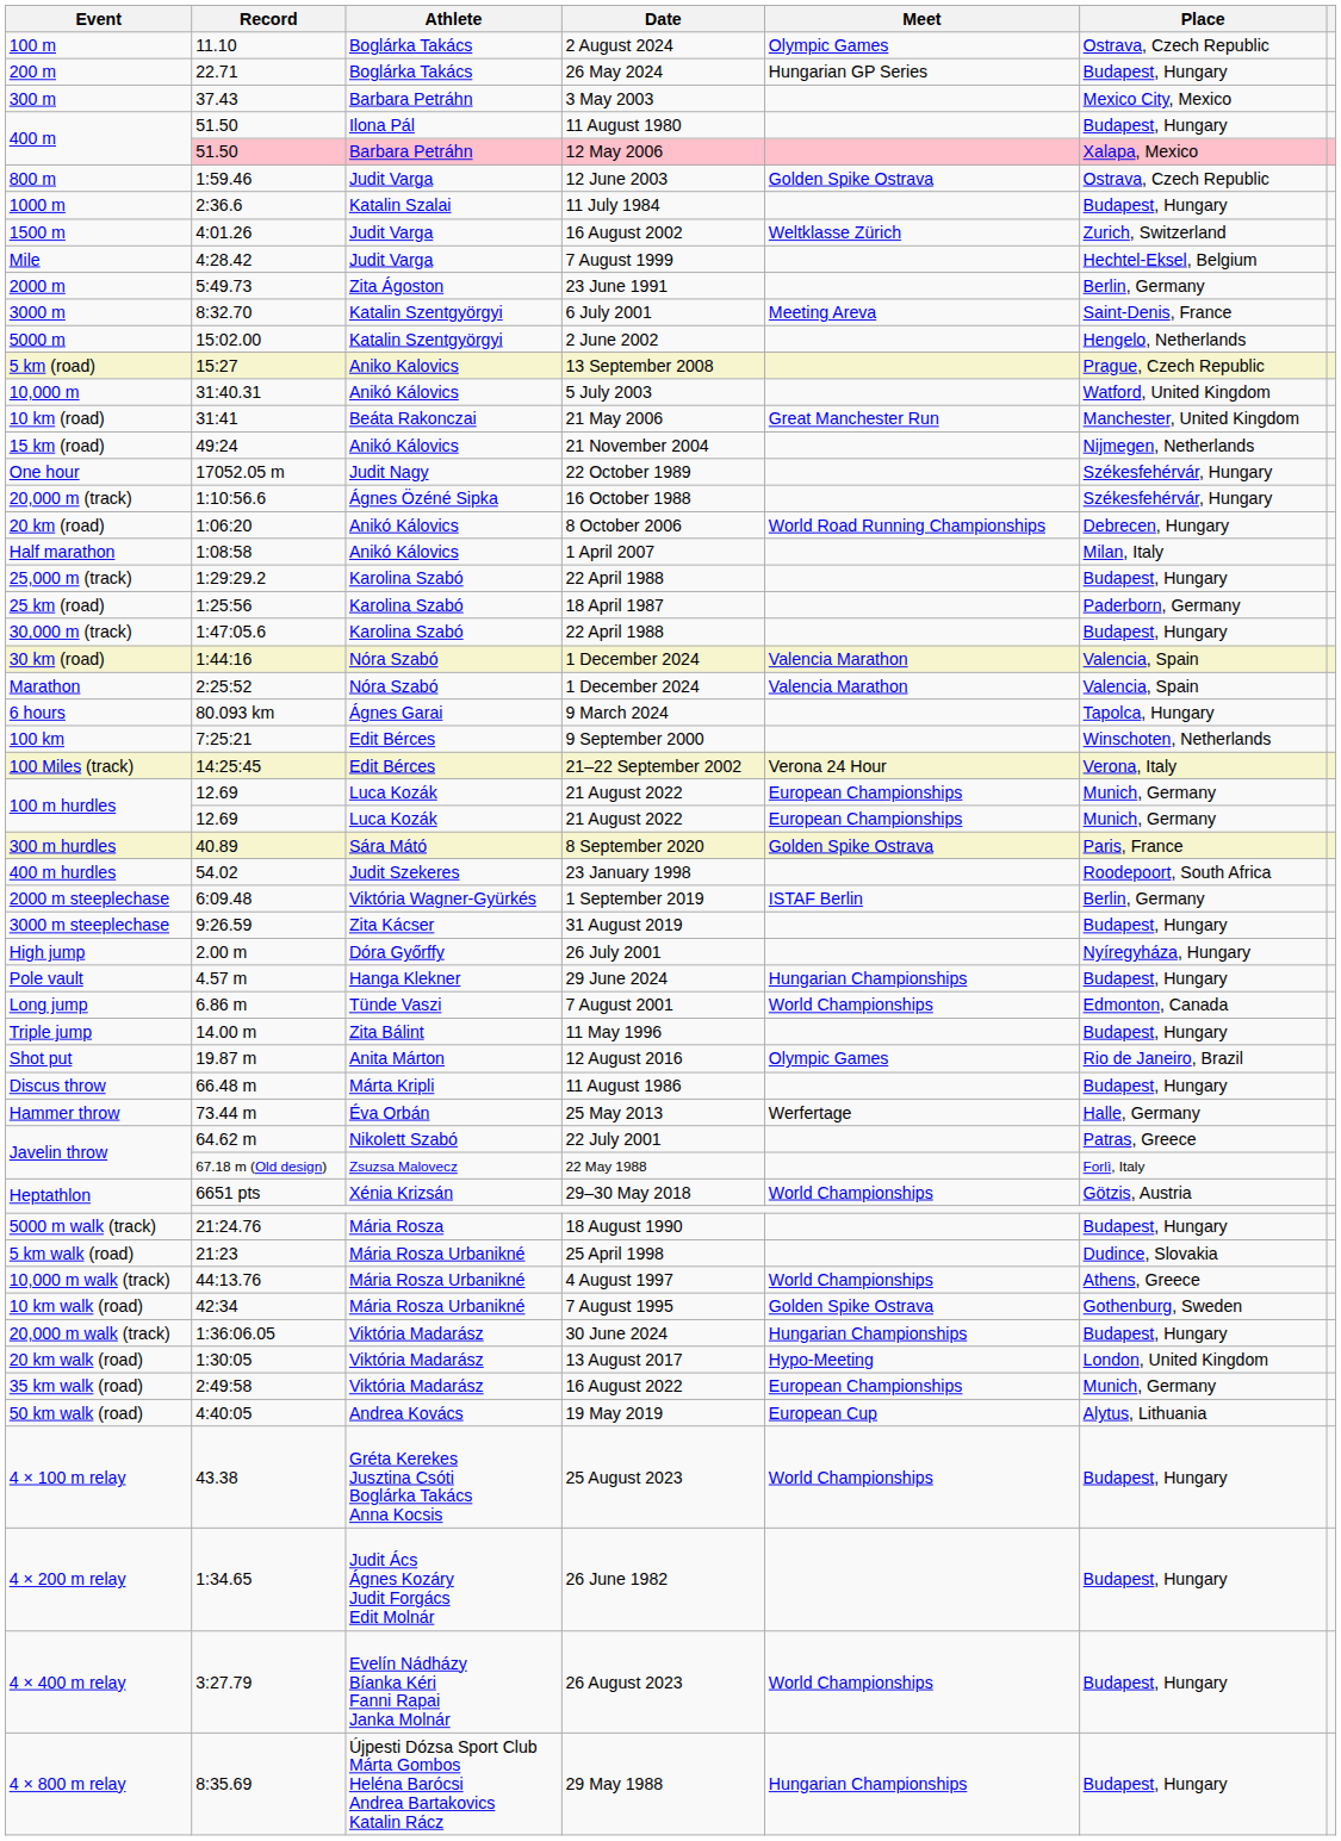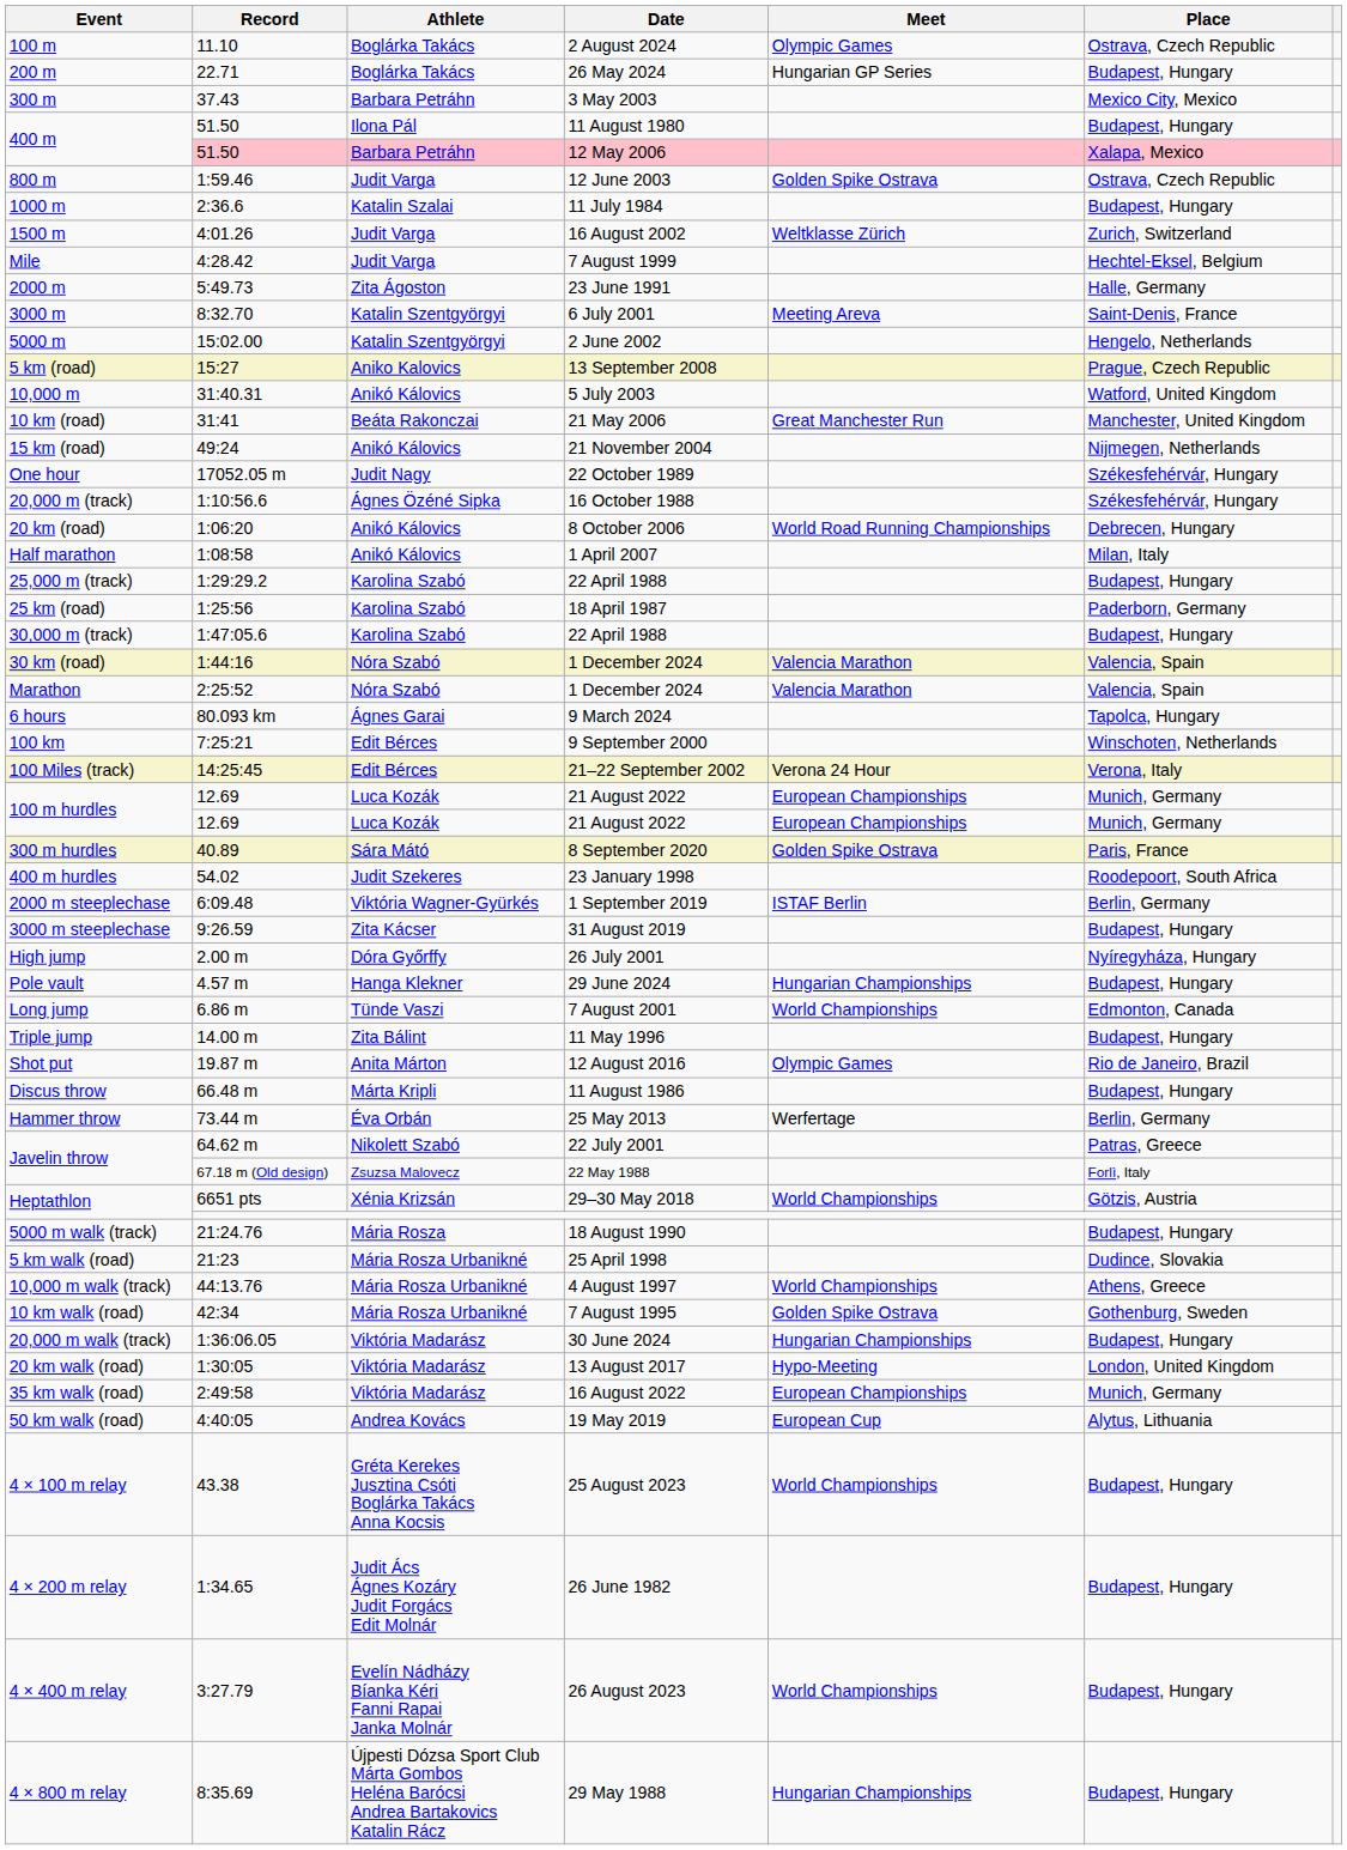 <table class="wikitable" style="font-size:95%; width: 95%;">
 <tr>
 <th>Event</th>
 <th>Record</th>
 <th>Athlete</th>
 <th>Date</th>
 <th>Meet</th>
 <th>Place</th>
 <th></th>
 </tr>
 <tr>
 <td><a href='#'>100 m</a></td>
 <td>11.10 </td>
 <td><a href='#'>Boglárka Takács</a></td>
 <td>2 August 2024</td>
 <td><a href='#'>Olympic Games</a></td>
 <td><a href='#'>Ostrava</a>, Czech Republic</td>
 <td></td>
 </tr>
 <tr>
 <td><a href='#'>200 m</a></td>
 <td>22.71 </td>
 <td><a href='#'>Boglárka Takács</a></td>
 <td>26 May 2024</td>
 <td>Hungarian GP Series</td>
 <td><a href='#'>Budapest</a>, Hungary</td>
 <td></td>
 </tr>
 <tr>
 <td><a href='#'>300 m</a></td>
 <td>37.43 </td>
 <td><a href='#'>Barbara Petráhn</a></td>
 <td>3 May 2003</td>
 <td></td>
 <td><a href='#'>Mexico City</a>, Mexico</td>
 <td></td>
 </tr>
 <tr>
 <td rowspan=2><a href='#'>400 m</a></td>
 <td>51.50</td>
 <td><a href='#'>Ilona Pál</a></td>
 <td>11 August 1980</td>
 <td></td>
 <td><a href='#'>Budapest</a>, Hungary</td>
 <td></td>
 </tr>
 <tr style="background:pink">
 <td>51.50 </td>
 <td><a href='#'>Barbara Petráhn</a></td>
 <td>12 May 2006</td>
 <td></td>
 <td><a href='#'>Xalapa</a>, Mexico</td>
 <td></td>
 </tr>
 <tr>
 <td><a href='#'>800 m</a></td>
 <td>1:59.46</td>
 <td><a href='#'>Judit Varga</a></td>
 <td>12 June 2003</td>
 <td><a href='#'>Golden Spike Ostrava</a></td>
 <td><a href='#'>Ostrava</a>, Czech Republic</td>
 <td></td>
 </tr>
 <tr>
 <td><a href='#'>1000 m</a></td>
 <td>2:36.6</td>
 <td><a href='#'>Katalin Szalai</a></td>
 <td>11 July 1984</td>
 <td></td>
 <td><a href='#'>Budapest</a>, Hungary</td>
 <td></td>
 </tr>
 <tr>
 <td><a href='#'>1500 m</a></td>
 <td>4:01.26</td>
 <td><a href='#'>Judit Varga</a></td>
 <td>16 August 2002</td>
 <td><a href='#'>Weltklasse Zürich</a></td>
 <td><a href='#'>Zurich</a>, Switzerland</td>
 <td></td>
 </tr>
 <tr>
 <td><a href='#'>Mile</a></td>
 <td>4:28.42</td>
 <td><a href='#'>Judit Varga</a></td>
 <td>7 August 1999</td>
 <td></td>
 <td><a href='#'>Hechtel-Eksel</a>, Belgium</td>
 <td></td>
 </tr>
 <tr>
 <td><a href='#'>2000 m</a></td>
 <td>5:49.73</td>
 <td><a href='#'>Zita Ágoston</a></td>
 <td>23 June 1991</td>
 <td></td>
-<td><a href='#'>Berlin</a>, Germany</td>
+<td><a href='#'>Halle</a>, Germany</td>
 <td></td>
 </tr>
 <tr>
 <td><a href='#'>3000 m</a></td>
 <td>8:32.70</td>
 <td><a href='#'>Katalin Szentgyörgyi</a></td>
 <td>6 July 2001</td>
 <td><a href='#'>Meeting Areva</a></td>
 <td><a href='#'>Saint-Denis</a>, France</td>
 <td></td>
 </tr>
 <tr>
 <td><a href='#'>5000 m</a></td>
 <td>15:02.00</td>
 <td><a href='#'>Katalin Szentgyörgyi</a></td>
 <td>2 June 2002</td>
 <td></td>
 <td><a href='#'>Hengelo</a>, Netherlands</td>
 <td></td>
 </tr>
 <tr style="background:#f6F5CE;">
 <td><a href='#'>5 km</a> (road)</td>
 <td>15:27</td>
 <td><a href='#'>Aniko Kalovics</a></td>
 <td>13 September 2008</td>
 <td></td>
 <td><a href='#'>Prague</a>, Czech Republic</td>
 <td></td>
 </tr>
 <tr>
 <td><a href='#'>10,000 m</a></td>
 <td>31:40.31</td>
 <td><a href='#'>Anikó Kálovics</a></td>
 <td>5 July 2003</td>
 <td></td>
 <td><a href='#'>Watford</a>, United Kingdom</td>
 <td></td>
 </tr>
 <tr>
 <td><a href='#'>10 km</a> (road)</td>
 <td>31:41</td>
 <td><a href='#'>Beáta Rakonczai</a></td>
 <td>21 May 2006</td>
 <td><a href='#'>Great Manchester Run</a></td>
 <td><a href='#'>Manchester</a>, United Kingdom</td>
 <td></td>
 </tr>
 <tr>
 <td><a href='#'>15 km</a> (road)</td>
 <td>49:24</td>
 <td><a href='#'>Anikó Kálovics</a></td>
 <td>21 November 2004</td>
 <td></td>
 <td><a href='#'>Nijmegen</a>, Netherlands</td>
 <td></td>
 </tr>
 <tr>
 <td><a href='#'>One hour</a></td>
 <td>17052.05 m</td>
 <td><a href='#'>Judit Nagy</a></td>
 <td>22 October 1989</td>
 <td></td>
 <td><a href='#'>Székesfehérvár</a>, Hungary</td>
 <td></td>
 </tr>
 <tr>
 <td><a href='#'>20,000 m</a> (track)</td>
 <td>1:10:56.6</td>
 <td><a href='#'>Ágnes Özéné Sipka</a></td>
 <td>16 October 1988</td>
 <td></td>
 <td><a href='#'>Székesfehérvár</a>, Hungary</td>
 <td></td>
 </tr>
 <tr>
 <td><a href='#'>20 km</a> (road)</td>
 <td>1:06:20</td>
 <td><a href='#'>Anikó Kálovics</a></td>
 <td>8 October 2006</td>
 <td><a href='#'>World Road Running Championships</a></td>
 <td><a href='#'>Debrecen</a>, Hungary</td>
 <td></td>
 </tr>
 <tr>
 <td><a href='#'>Half marathon</a></td>
 <td>1:08:58</td>
 <td><a href='#'>Anikó Kálovics</a></td>
 <td>1 April 2007</td>
 <td></td>
 <td><a href='#'>Milan</a>, Italy</td>
 <td></td>
 </tr>
 <tr>
 <td><a href='#'>25,000 m</a> (track)</td>
 <td>1:29:29.2</td>
 <td><a href='#'>Karolina Szabó</a></td>
 <td>22 April 1988</td>
 <td></td>
 <td><a href='#'>Budapest</a>, Hungary</td>
 <td></td>
 </tr>
 <tr>
 <td><a href='#'>25 km</a> (road)</td>
 <td>1:25:56</td>
 <td><a href='#'>Karolina Szabó</a></td>
 <td>18 April 1987</td>
 <td></td>
 <td><a href='#'>Paderborn</a>, Germany</td>
 <td></td>
 </tr>
 <tr>
 <td><a href='#'>30,000 m</a> (track)</td>
 <td>1:47:05.6</td>
 <td><a href='#'>Karolina Szabó</a></td>
 <td>22 April 1988</td>
 <td></td>
 <td><a href='#'>Budapest</a>, Hungary</td>
 <td></td>
 </tr>
 <tr style="background:#f6F5CE;">
 <td><a href='#'>30 km</a> (road)</td>
 <td>1:44:16</td>
 <td><a href='#'>Nóra Szabó</a></td>
 <td>1 December 2024</td>
 <td><a href='#'>Valencia Marathon</a></td>
 <td><a href='#'>Valencia</a>, Spain</td>
 <td></td>
 </tr>
 <tr>
 <td><a href='#'>Marathon</a></td>
 <td>2:25:52</td>
 <td><a href='#'>Nóra Szabó</a></td>
 <td>1 December 2024</td>
 <td><a href='#'>Valencia Marathon</a></td>
 <td><a href='#'>Valencia</a>, Spain</td>
 <td></td>
 </tr>
 <tr>
 <td><a href='#'>6 hours</a></td>
 <td>80.093 km</td>
 <td><a href='#'>Ágnes Garai</a></td>
 <td>9 March 2024</td>
 <td></td>
 <td><a href='#'>Tapolca</a>, Hungary</td>
 <td></td>
 </tr>
 <tr>
 <td><a href='#'>100 km</a></td>
 <td>7:25:21</td>
 <td><a href='#'>Edit Bérces</a></td>
 <td>9 September 2000</td>
 <td></td>
 <td><a href='#'>Winschoten</a>, Netherlands</td>
 <td></td>
 </tr>
 <tr style="background:#f6F5CE;">
 <td><a href='#'>100 Miles</a> (track)</td>
 <td>14:25:45</td>
 <td><a href='#'>Edit Bérces</a></td>
 <td>21–22 September 2002</td>
 <td>Verona 24 Hour</td>
 <td><a href='#'>Verona</a>, Italy</td>
 <td></td>
 </tr>
 <tr>
 <td rowspan=2><a href='#'>100 m hurdles</a></td>
 <td>12.69 </td>
 <td><a href='#'>Luca Kozák</a></td>
 <td>21 August 2022</td>
 <td><a href='#'>European Championships</a></td>
 <td><a href='#'>Munich</a>, Germany</td>
 <td></td>
 </tr>
 <tr>
 <td>12.69 </td>
 <td><a href='#'>Luca Kozák</a></td>
 <td>21 August 2022</td>
 <td><a href='#'>European Championships</a></td>
 <td><a href='#'>Munich</a>, Germany</td>
 <td></td>
 </tr>
 <tr style="background:#f6F5CE;">
 <td><a href='#'>300 m hurdles</a></td>
 <td>40.89</td>
 <td><a href='#'>Sára Mátó</a></td>
 <td>8 September 2020</td>
 <td><a href='#'>Golden Spike Ostrava</a></td>
 <td><a href='#'>Paris</a>, France</td>
 <td></td>
 </tr>
 <tr>
 <td><a href='#'>400 m hurdles</a></td>
 <td>54.02</td>
 <td><a href='#'>Judit Szekeres</a></td>
 <td>23 January 1998</td>
 <td></td>
 <td><a href='#'>Roodepoort</a>, South Africa</td>
 <td></td>
 </tr>
 <tr>
 <td><a href='#'>2000 m steeplechase</a></td>
 <td>6:09.48</td>
 <td><a href='#'>Viktória Wagner-Gyürkés</a></td>
 <td>1 September 2019</td>
 <td><a href='#'>ISTAF Berlin</a></td>
 <td><a href='#'>Berlin</a>, Germany</td>
 <td></td>
 </tr>
 <tr>
 <td><a href='#'>3000 m steeplechase</a></td>
 <td>9:26.59</td>
 <td><a href='#'>Zita Kácser</a></td>
 <td>31 August 2019</td>
 <td></td>
 <td><a href='#'>Budapest</a>, Hungary</td>
 <td></td>
 </tr>
 <tr>
 <td><a href='#'>High jump</a></td>
 <td>2.00 m</td>
 <td><a href='#'>Dóra Győrffy</a></td>
 <td>26 July 2001</td>
 <td></td>
 <td><a href='#'>Nyíregyháza</a>, Hungary</td>
 <td></td>
 </tr>
 <tr>
 <td><a href='#'>Pole vault</a></td>
 <td>4.57 m</td>
 <td><a href='#'>Hanga Klekner</a></td>
 <td>29 June 2024</td>
 <td><a href='#'>Hungarian Championships</a></td>
 <td><a href='#'>Budapest</a>, Hungary</td>
 <td></td>
 </tr>
 <tr>
 <td><a href='#'>Long jump</a></td>
 <td>6.86 m </td>
 <td><a href='#'>Tünde Vaszi</a></td>
 <td>7 August 2001</td>
 <td><a href='#'>World Championships</a></td>
 <td><a href='#'>Edmonton</a>, Canada</td>
 <td></td>
 </tr>
 <tr>
 <td><a href='#'>Triple jump</a></td>
 <td>14.00 m </td>
 <td><a href='#'>Zita Bálint</a></td>
 <td>11 May 1996</td>
 <td></td>
 <td><a href='#'>Budapest</a>, Hungary</td>
 <td></td>
 </tr>
 <tr>
 <td><a href='#'>Shot put</a></td>
 <td>19.87 m</td>
 <td><a href='#'>Anita Márton</a></td>
 <td>12 August 2016</td>
 <td><a href='#'>Olympic Games</a></td>
 <td><a href='#'>Rio de Janeiro</a>, Brazil</td>
 <td></td>
 </tr>
 <tr>
 <td><a href='#'>Discus throw</a></td>
 <td>66.48 m</td>
 <td><a href='#'>Márta Kripli</a></td>
 <td>11 August 1986</td>
 <td></td>
 <td><a href='#'>Budapest</a>, Hungary</td>
 <td></td>
 </tr>
 <tr>
 <td><a href='#'>Hammer throw</a></td>
 <td>73.44 m</td>
 <td><a href='#'>Éva Orbán</a></td>
 <td>25 May 2013</td>
 <td>Werfertage</td>
-<td><a href='#'>Halle</a>, Germany</td>
+<td><a href='#'>Berlin</a>, Germany</td>
 <td></td>
 </tr>
 <tr>
 <td rowspan=2><a href='#'>Javelin throw</a></td>
 <td>64.62 m</td>
 <td><a href='#'>Nikolett Szabó</a></td>
 <td>22 July 2001</td>
 <td></td>
 <td><a href='#'>Patras</a>, Greece</td>
 <td></td>
 </tr>
 <tr>
 <td><small>67.18 m (<a href='#'>Old design</a>)</small></td>
 <td><small><a href='#'>Zsuzsa Malovecz</a></small></td>
 <td><small>22 May 1988</small></td>
 <td></td>
 <td><small><a href='#'>Forlì</a>, Italy</small></td>
 <td></td>
 </tr>
 <tr>
 <td rowspan=2><a href='#'>Heptathlon</a></td>
 <td>6651 pts</td>
 <td><a href='#'>Xénia Krizsán</a></td>
 <td>29–30 May 2018</td>
 <td><a href='#'>World Championships</a></td>
 <td><a href='#'>Götzis</a>, Austria</td>
 <td></td>
 </tr>
 <tr>
 <td colspan=5></td>
 <td></td>
 </tr>
 <tr>
 <td><a href='#'>5000 m walk</a> (track)</td>
 <td>21:24.76</td>
 <td><a href='#'>Mária Rosza</a></td>
 <td>18 August 1990</td>
 <td></td>
 <td><a href='#'>Budapest</a>, Hungary</td>
 <td></td>
 </tr>
 <tr>
 <td><a href='#'>5 km walk</a> (road)</td>
 <td>21:23</td>
 <td><a href='#'>Mária Rosza Urbanikné</a></td>
 <td>25 April 1998</td>
 <td></td>
 <td><a href='#'>Dudince</a>, Slovakia</td>
 <td></td>
 </tr>
 <tr>
 <td><a href='#'>10,000 m walk</a> (track)</td>
 <td>44:13.76</td>
 <td><a href='#'>Mária Rosza Urbanikné</a></td>
 <td>4 August 1997</td>
 <td><a href='#'>World Championships</a></td>
 <td><a href='#'>Athens</a>, Greece</td>
 <td></td>
 </tr>
 <tr>
 <td><a href='#'>10 km walk</a> (road)</td>
 <td>42:34</td>
 <td><a href='#'>Mária Rosza Urbanikné</a></td>
 <td>7 August 1995</td>
 <td><a href='#'>Golden Spike Ostrava</a></td>
 <td><a href='#'>Gothenburg</a>, Sweden</td>
 <td></td>
 </tr>
 <tr>
 <td><a href='#'>20,000 m walk</a> (track)</td>
 <td>1:36:06.05</td>
 <td><a href='#'>Viktória Madarász</a></td>
 <td>30 June 2024</td>
 <td><a href='#'>Hungarian Championships</a></td>
 <td><a href='#'>Budapest</a>, Hungary</td>
 <td></td>
 </tr>
 <tr>
 <td><a href='#'>20 km walk</a> (road)</td>
 <td>1:30:05</td>
 <td><a href='#'>Viktória Madarász</a></td>
 <td>13 August 2017</td>
 <td><a href='#'>Hypo-Meeting</a></td>
 <td><a href='#'>London</a>, United Kingdom</td>
 <td></td>
 </tr>
 <tr>
 <td><a href='#'>35 km walk</a> (road)</td>
 <td>2:49:58</td>
 <td><a href='#'>Viktória Madarász</a></td>
 <td>16 August 2022</td>
 <td><a href='#'>European Championships</a></td>
 <td><a href='#'>Munich</a>, Germany</td>
 <td></td>
 </tr>
 <tr>
 <td><a href='#'>50 km walk</a> (road)</td>
 <td>4:40:05</td>
 <td><a href='#'>Andrea Kovács</a></td>
 <td>19 May 2019</td>
 <td><a href='#'>European Cup</a></td>
 <td><a href='#'>Alytus</a>, Lithuania</td>
 <td></td>
 </tr>
 <tr>
 <td><a href='#'>4 × 100 m relay</a></td>
 <td>43.38</td>
 <td><br><a href='#'>Gréta Kerekes</a><br><a href='#'>Jusztina Csóti</a><br><a href='#'>Boglárka Takács</a><br><a href='#'>Anna Kocsis</a></td>
 <td>25 August 2023</td>
 <td><a href='#'>World Championships</a></td>
 <td><a href='#'>Budapest</a>, Hungary</td>
 <td></td>
 </tr>
 <tr>
 <td><a href='#'>4 × 200 m relay</a></td>
 <td>1:34.65</td>
 <td><br><a href='#'>Judit Ács</a><br><a href='#'>Ágnes Kozáry</a><br><a href='#'>Judit Forgács</a><br><a href='#'>Edit Molnár</a></td>
 <td>26 June 1982</td>
 <td></td>
 <td><a href='#'>Budapest</a>, Hungary</td>
 <td></td>
 </tr>
 <tr>
 <td><a href='#'>4 × 400 m relay</a></td>
 <td>3:27.79</td>
 <td><br><a href='#'>Evelín Nádházy</a><br><a href='#'>Bíanka Kéri</a><br><a href='#'>Fanni Rapai</a><br><a href='#'>Janka Molnár</a></td>
 <td>26 August 2023</td>
 <td><a href='#'>World Championships</a></td>
 <td><a href='#'>Budapest</a>, Hungary</td>
 <td></td>
 </tr>
 <tr>
 <td><a href='#'>4 × 800 m relay</a></td>
 <td>8:35.69</td>
 <td>Újpesti Dózsa Sport Club<br><a href='#'>Márta Gombos</a><br><a href='#'>Heléna Barócsi</a><br><a href='#'>Andrea Bartakovics</a><br><a href='#'>Katalin Rácz</a></td>
 <td>29 May 1988</td>
 <td><a href='#'>Hungarian Championships</a></td>
 <td><a href='#'>Budapest</a>, Hungary</td>
 <td></td>
 </tr>
 </table>
